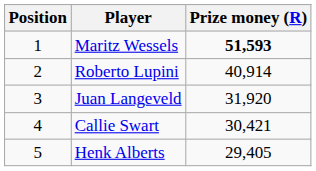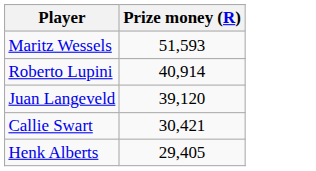 <table class=wikitable>
 <tr>
-<th>Position</th>
 <th>Player</th>
 <th>Prize money (<a href='#'>R</a>)</th>
 </tr>
 <tr>
-<td align=center>1</td>
 <td> <a href='#'>Maritz Wessels</a></td>
-<td align=center><strong>51,593</strong></td>
+<td align=center>51,593</td>
 </tr>
 <tr>
-<td align=center>2</td>
 <td> <a href='#'>Roberto Lupini</a></td>
 <td align=center>40,914</td>
 </tr>
 <tr>
-<td align=center>3</td>
 <td> <a href='#'>Juan Langeveld</a></td>
-<td align=center>31,920</td>
+<td align=center>39,120</td>
 </tr>
 <tr>
-<td align=center>4</td>
 <td> <a href='#'>Callie Swart</a></td>
 <td align=center>30,421</td>
 </tr>
 <tr>
-<td align=center>5</td>
 <td> <a href='#'>Henk Alberts</a></td>
 <td align=center>29,405</td>
 </tr>
 </table>
